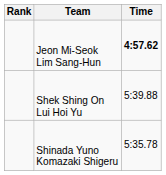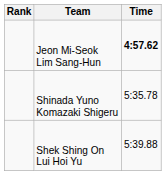 <table class="wikitable" width=40%>
 <tr>
 <th>Rank</th>
 <th>Team</th>
 <th>Time</th>
 </tr>
 <tr>
 <td align=center></td>
 <td><br><br>Jeon Mi-Seok<br>Lim Sang-Hun</td>
 <td><strong>4:57.62</strong></td>
 </tr>
 <tr>
 <td align=center></td>
+<td><br><br>Shinada Yuno<br>Komazaki Shigeru</td>
+<td>5:35.78</td>
+</tr>
+<tr>
+<td align=center></td>
 <td><br><br>Shek Shing On<br>Lui Hoi Yu</td>
 <td>5:39.88</td>
 </tr>
-<tr>
-<td align=center></td>
-<td><br><br>Shinada Yuno<br>Komazaki Shigeru</td>
-<td>5:35.78</td>
-</tr>
 </table>
